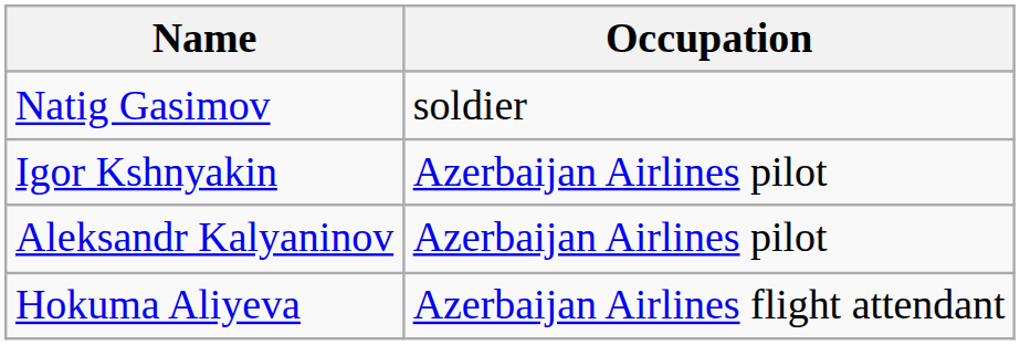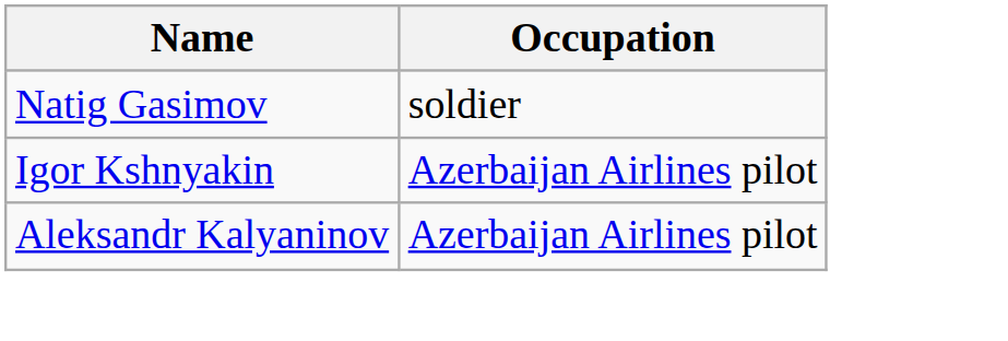 <table class="wikitable">
 <tr>
 <th>Name</th>
 <th>Occupation</th>
 </tr>
 <tr>
 <td><a href='#'>Natig Gasimov</a></td>
 <td>soldier</td>
 </tr>
 <tr>
 <td><a href='#'>Igor Kshnyakin</a></td>
 <td><a href='#'>Azerbaijan Airlines</a> pilot</td>
 </tr>
 <tr>
 <td><a href='#'>Aleksandr Kalyaninov</a></td>
 <td><a href='#'>Azerbaijan Airlines</a> pilot</td>
 </tr>
-<tr>
-<td><a href='#'>Hokuma Aliyeva</a></td>
-<td><a href='#'>Azerbaijan Airlines</a> flight attendant</td>
-</tr>
 </table>
